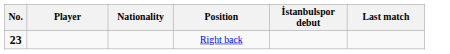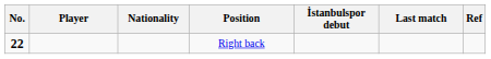 <table class="wikitable" style="font-size:100%; text-align: center;">
 <tr>
 <th style="width:30px;">No.</th>
 <th style="width:125px;">Player</th>
 <th style="width:100px;">Nationality</th>
 <th style="width:150px;">Position</th>
 <th style="width:120px;">İstanbulspor debut</th>
 <th style="width:120px;">Last match</th>
+<th style="width:25px;">Ref</th>
 </tr>
 <tr>
-<td><big><strong>23</strong></big></td>
+<td><big><strong>22</strong></big></td>
 <td align=left></td>
 <td align=left></td>
 <td><a href='#'>Right back</a></td>
 <td></td>
 <td></td>
+<td></td>
 </tr>
 </table>
